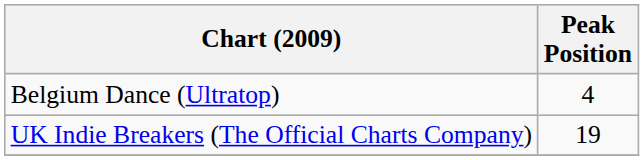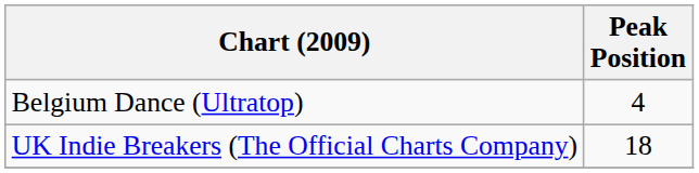 <table class="wikitable">
 <tr>
 <th>Chart (2009)</th>
 <th>Peak<br>Position</th>
 </tr>
 <tr>
 <td>Belgium Dance (<a href='#'>Ultratop</a>)</td>
 <td align="center">4</td>
 </tr>
 <tr>
 <td><a href='#'>UK Indie Breakers</a> (<a href='#'>The Official Charts Company</a>)</td>
-<td align="center">19</td>
+<td align="center">18</td>
 </tr>
 <tr>
 </tr>
 </table>
